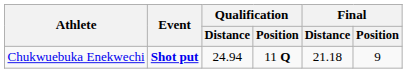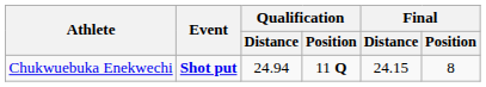 <table class=wikitable style=font-size:90%>
 <tr>
 <th rowspan=2>Athlete</th>
 <th rowspan=2>Event</th>
 <th colspan=2>Qualification</th>
 <th colspan=2>Final</th>
 </tr>
 <tr style=font-size:95%>
 <th>Distance</th>
 <th>Position</th>
 <th>Distance</th>
 <th>Position</th>
 </tr>
 <tr align=center>
 <td align=left><a href='#'>Chukwuebuka Enekwechi</a></td>
 <td align=left><strong><a href='#'>Shot put</a></strong></td>
 <td>24.94</td>
 <td>11 <strong>Q</strong></td>
-<td>21.18</td>
-<td>9</td>
+<td>24.15</td>
+<td>8</td>
 </tr>
 </table>
